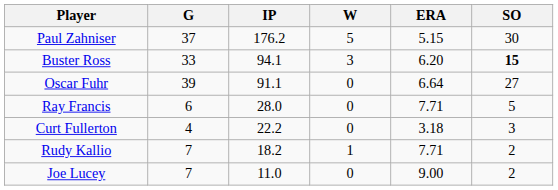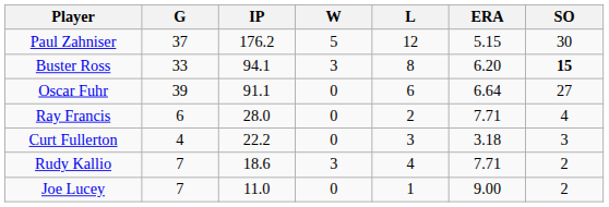 <table class="wikitable sortable">
 <tr>
 <th bgcolor="#DDDDFF" width="16%">Player</th>
 <th bgcolor="#DDDDFF" width="9%">G</th>
 <th bgcolor="#DDDDFF" width="9%">IP</th>
 <th bgcolor="#DDDDFF" width="9%">W</th>
+<th bgcolor="#DDDDFF" width="9%">L</th>
 <th bgcolor="#DDDDFF" width="9%">ERA</th>
 <th bgcolor="#DDDDFF" width="9%">SO</th>
 </tr>
 <tr align="center">
 <td><a href='#'>Paul Zahniser</a></td>
 <td>37</td>
 <td>176.2</td>
 <td>5</td>
+<td>12</td>
 <td>5.15</td>
 <td>30</td>
 </tr>
 <tr align=center>
 <td><a href='#'>Buster Ross</a></td>
 <td>33</td>
 <td>94.1</td>
 <td>3</td>
+<td>8</td>
 <td>6.20</td>
 <td><strong>15</strong></td>
 </tr>
 <tr align=center>
 <td><a href='#'>Oscar Fuhr</a></td>
 <td>39</td>
 <td>91.1</td>
 <td>0</td>
+<td>6</td>
 <td>6.64</td>
 <td>27</td>
 </tr>
 <tr align=center>
 <td><a href='#'>Ray Francis</a></td>
 <td>6</td>
 <td>28.0</td>
 <td>0</td>
+<td>2</td>
 <td>7.71</td>
-<td>5</td>
+<td>4</td>
 </tr>
 <tr align=center>
 <td><a href='#'>Curt Fullerton</a></td>
 <td>4</td>
 <td>22.2</td>
 <td>0</td>
+<td>3</td>
 <td>3.18</td>
 <td>3</td>
 </tr>
 <tr align=center>
 <td><a href='#'>Rudy Kallio</a></td>
 <td>7</td>
-<td>18.2</td>
-<td>1</td>
+<td>18.6</td>
+<td>3</td>
+<td>4</td>
 <td>7.71</td>
 <td>2</td>
 </tr>
 <tr align=center>
 <td><a href='#'>Joe Lucey</a></td>
 <td>7</td>
 <td>11.0</td>
 <td>0</td>
+<td>1</td>
 <td>9.00</td>
 <td>2</td>
 </tr>
 </table>
